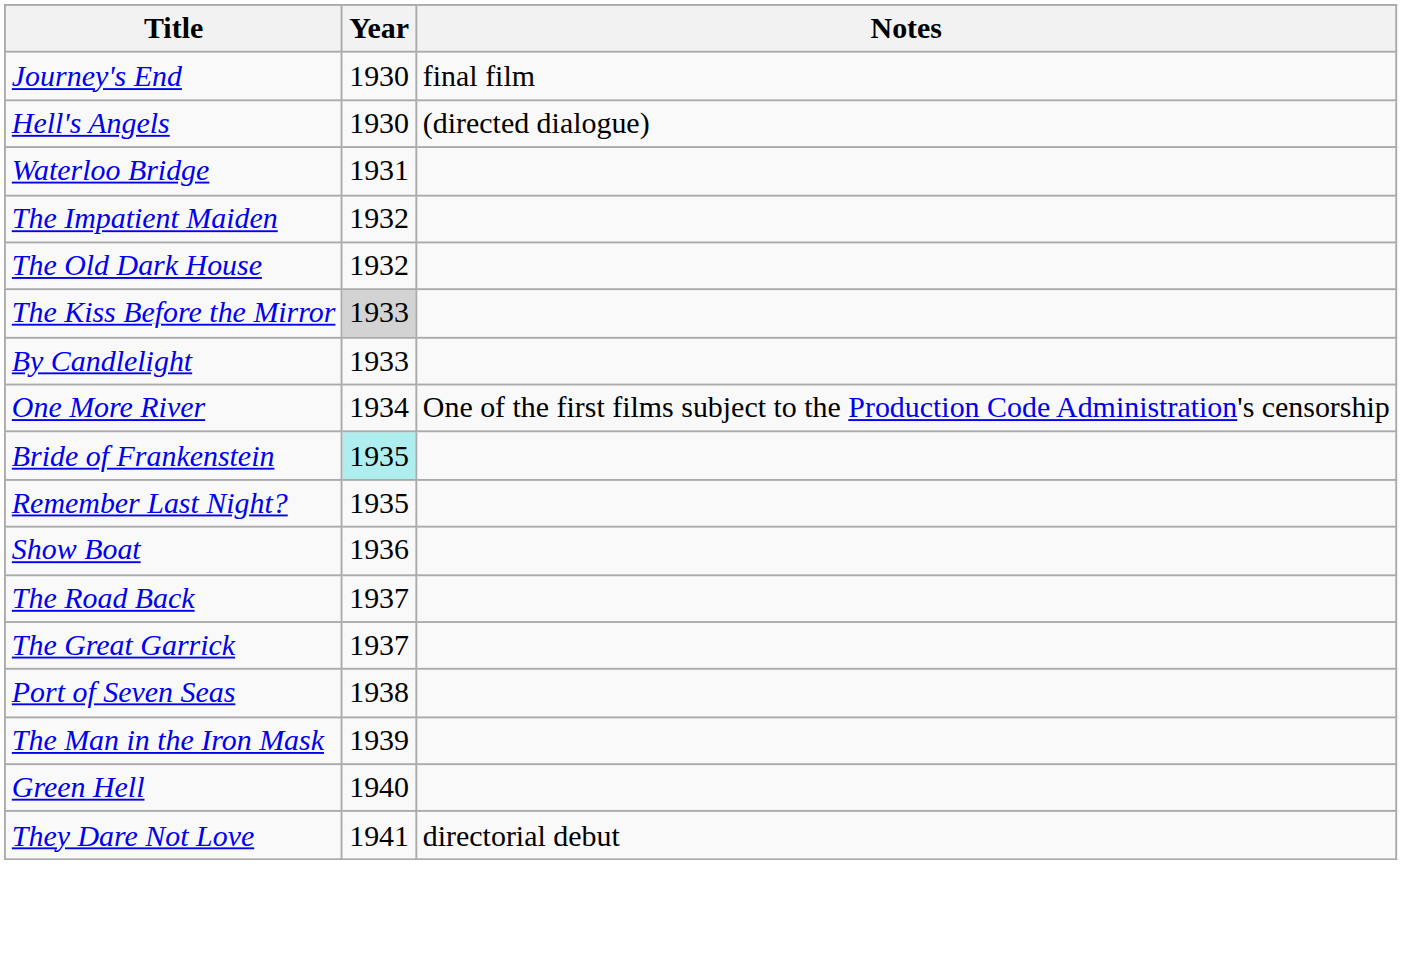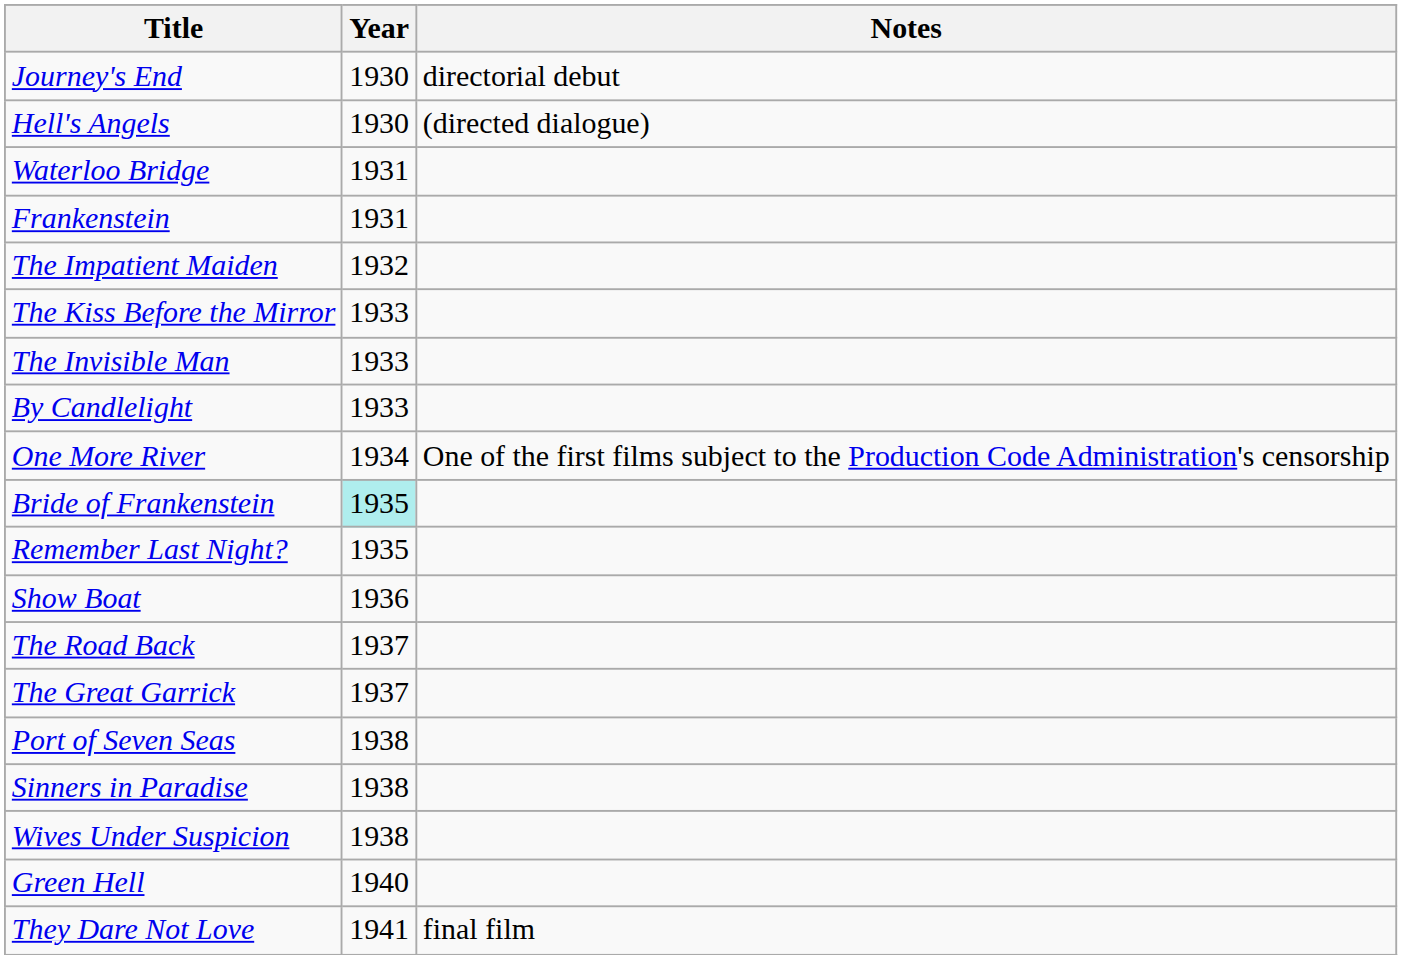 <table class="wikitable">
 <tr>
 <th>Title</th>
 <th>Year</th>
 <th>Notes</th>
 </tr>
 <tr>
 <td><em><a href='#'>Journey's End</a></em></td>
 <td>1930</td>
-<td>final film</td>
+<td>directorial debut</td>
 </tr>
 <tr>
 <td><em><a href='#'>Hell's Angels</a></em></td>
 <td>1930</td>
 <td>(directed dialogue)</td>
 </tr>
 <tr>
 <td><em><a href='#'>Waterloo Bridge</a></em></td>
 <td>1931</td>
 <td></td>
 </tr>
 <tr>
+<td><em><a href='#'>Frankenstein</a></em></td>
+<td>1931</td>
+<td></td>
+</tr>
+<tr>
 <td><em><a href='#'>The Impatient Maiden</a></em></td>
 <td>1932</td>
 <td></td>
 </tr>
 <tr>
-<td><em><a href='#'>The Old Dark House</a></em></td>
-<td>1932</td>
+<td><em><a href='#'>The Kiss Before the Mirror</a></em></td>
+<td>1933</td>
 <td></td>
 </tr>
 <tr>
-<td><em><a href='#'>The Kiss Before the Mirror</a></em></td>
-<td style="background: lightgrey;">1933</td>
+<td><em><a href='#'>The Invisible Man</a></em></td>
+<td>1933</td>
 <td></td>
 </tr>
 <tr>
 <td><em><a href='#'>By Candlelight</a></em></td>
 <td>1933</td>
 <td></td>
 </tr>
 <tr>
 <td><em><a href='#'>One More River</a></em></td>
 <td>1934</td>
 <td>One of the first films subject to the <a href='#'>Production Code Administration</a>'s censorship</td>
 </tr>
 <tr>
 <td><em><a href='#'>Bride of Frankenstein</a></em></td>
 <td style="background: paleturquoise;">1935</td>
 <td></td>
 </tr>
 <tr>
 <td><em><a href='#'>Remember Last Night?</a></em></td>
 <td>1935</td>
 <td></td>
 </tr>
 <tr>
 <td><em><a href='#'>Show Boat</a></em></td>
 <td>1936</td>
 <td></td>
 </tr>
 <tr>
 <td><em><a href='#'>The Road Back</a></em></td>
 <td>1937</td>
 <td></td>
 </tr>
 <tr>
 <td><em><a href='#'>The Great Garrick</a></em></td>
 <td>1937</td>
 <td></td>
 </tr>
 <tr>
 <td><em><a href='#'>Port of Seven Seas</a></em></td>
 <td>1938</td>
 <td></td>
 </tr>
 <tr>
-<td><em><a href='#'>The Man in the Iron Mask</a></em></td>
-<td>1939</td>
+<td><em><a href='#'>Sinners in Paradise</a></em></td>
+<td>1938</td>
+<td></td>
+</tr>
+<tr>
+<td><em><a href='#'>Wives Under Suspicion</a></em></td>
+<td>1938</td>
 <td></td>
 </tr>
 <tr>
 <td><em><a href='#'>Green Hell</a></em></td>
 <td>1940</td>
 <td></td>
 </tr>
 <tr>
 <td><em><a href='#'>They Dare Not Love</a></em></td>
 <td>1941</td>
-<td>directorial debut</td>
+<td>final film</td>
 </tr>
 <tr>
 </tr>
 </table>
